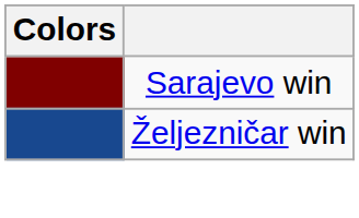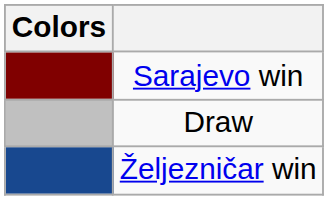 <table class="wikitable">
 <tr>
 <th>Colors</th>
 <th></th>
 </tr>
 <tr>
 <td style="background:#800000;"></td>
 <td align=center><a href='#'>Sarajevo</a> win</td>
 </tr>
 <tr>
+<td style="background:#C0C0C0;"></td>
+<td align=center>Draw</td>
+</tr>
+<tr>
 <td style="background:#18488f;"></td>
 <td align=center><a href='#'>Željezničar</a> win</td>
 </tr>
 </table>
